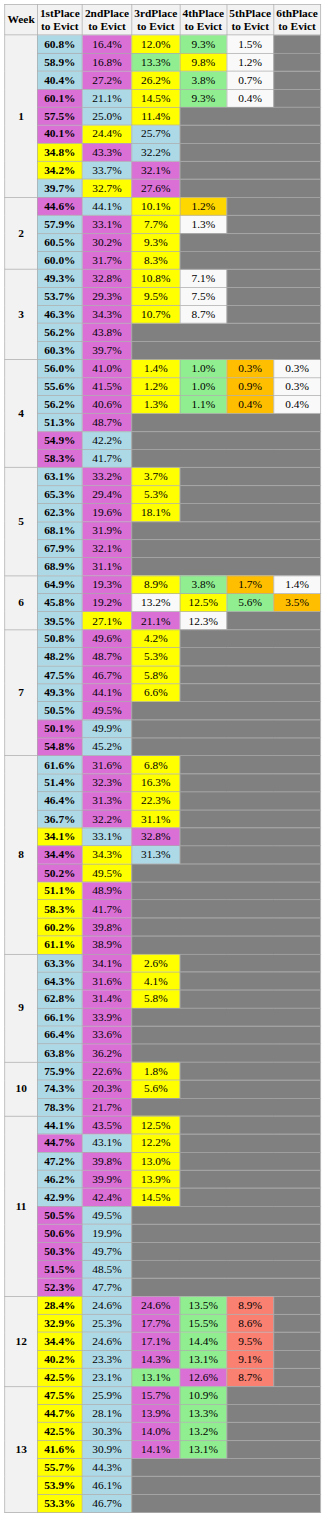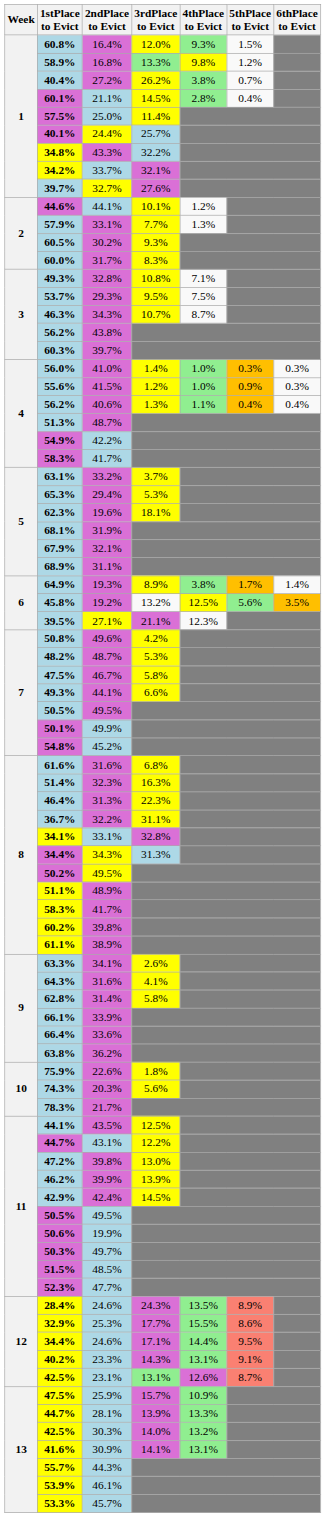 <table class="wikitable" style="margin:1em auto; text-align:center">
 <tr>
 <th>Week</th>
 <th>1stPlace<br>to Evict</th>
 <th>2ndPlace<br>to Evict</th>
 <th>3rdPlace<br>to Evict</th>
 <th>4thPlace<br>to Evict</th>
 <th>5thPlace<br>to Evict</th>
 <th>6thPlace<br>to Evict</th>
 </tr>
 <tr>
 <th rowspan=9>1</th>
 <td bgcolor="lightblue"><strong>60.8%</strong></td>
 <td bgcolor="orchid">16.4%</td>
 <td bgcolor="yellow">12.0%</td>
 <td bgcolor="lightgreen">9.3%</td>
 <td>1.5%</td>
 <td bgcolor="grey"></td>
 </tr>
 <tr>
 <td bgcolor="lightblue"><strong>58.9%</strong></td>
 <td bgcolor="orchid">16.8%</td>
 <td bgcolor="lightgreen">13.3%</td>
 <td bgcolor="yellow">9.8%</td>
 <td>1.2%</td>
 <td bgcolor="grey"></td>
 </tr>
 <tr>
 <td bgcolor="lightblue"><strong>40.4%</strong></td>
 <td bgcolor="orchid">27.2%</td>
 <td bgcolor="yellow">26.2%</td>
 <td bgcolor="lightgreen">3.8%</td>
 <td>0.7%</td>
 <td bgcolor="grey"></td>
 </tr>
 <tr>
 <td bgcolor="orchid"><strong>60.1%</strong></td>
 <td bgcolor="lightblue">21.1%</td>
 <td bgcolor="yellow">14.5%</td>
-<td bgcolor="lightgreen">9.3%</td>
+<td bgcolor="lightgreen">2.8%</td>
 <td>0.4%</td>
 <td bgcolor="grey"></td>
 </tr>
 <tr>
 <td bgcolor="orchid"><strong>57.5%</strong></td>
 <td bgcolor="lightblue">25.0%</td>
 <td bgcolor="yellow">11.4%</td>
 <td bgcolor="grey" colspan=3></td>
 </tr>
 <tr>
 <td bgcolor="orchid"><strong>40.1%</strong></td>
 <td bgcolor="yellow">24.4%</td>
 <td bgcolor="lightblue">25.7%</td>
 <td bgcolor="grey" colspan=3></td>
 </tr>
 <tr>
 <td bgcolor="yellow"><strong>34.8%</strong></td>
 <td bgcolor="orchid">43.3%</td>
 <td bgcolor="lightblue">32.2%</td>
 <td bgcolor="grey" colspan=3></td>
 </tr>
 <tr>
 <td bgcolor="yellow"><strong>34.2%</strong></td>
 <td bgcolor="lightblue">33.7%</td>
 <td bgcolor="orchid">32.1%</td>
 <td bgcolor="grey" colspan=3></td>
 </tr>
 <tr>
 <td bgcolor="lightblue"><strong>39.7%</strong></td>
 <td bgcolor="yellow">32.7%</td>
 <td bgcolor="orchid">27.6%</td>
 <td bgcolor="grey" colspan=3></td>
 </tr>
 <tr>
 <th rowspan=4>2</th>
 <td bgcolor="orchid"><strong>44.6%</strong></td>
 <td bgcolor="lightblue">44.1%</td>
 <td bgcolor="yellow">10.1%</td>
-<td style="background: gold;">1.2%</td>
+<td>1.2%</td>
 <td bgcolor="grey" colspan=2></td>
 </tr>
 <tr>
 <td bgcolor="lightblue"><strong>57.9%</strong></td>
 <td bgcolor="orchid">33.1%</td>
 <td bgcolor="yellow">7.7%</td>
 <td>1.3%</td>
 <td bgcolor="grey" colspan=2></td>
 </tr>
 <tr>
 <td bgcolor="lightblue"><strong>60.5%</strong></td>
 <td bgcolor="orchid">30.2%</td>
 <td bgcolor="yellow">9.3%</td>
 <td bgcolor="grey" colspan=3></td>
 </tr>
 <tr>
 <td bgcolor="lightblue"><strong>60.0%</strong></td>
 <td bgcolor="orchid">31.7%</td>
 <td bgcolor="yellow">8.3%</td>
 <td bgcolor="grey" colspan=3></td>
 </tr>
 <tr>
 <th rowspan=5>3</th>
 <td bgcolor="lightblue"><strong>49.3%</strong></td>
 <td bgcolor="orchid">32.8%</td>
 <td bgcolor="yellow">10.8%</td>
 <td>7.1%</td>
 <td bgcolor="grey" colspan=2></td>
 </tr>
 <tr>
 <td bgcolor="lightblue"><strong>53.7%</strong></td>
 <td bgcolor="orchid">29.3%</td>
 <td bgcolor="yellow">9.5%</td>
 <td>7.5%</td>
 <td bgcolor="grey" colspan=2></td>
 </tr>
 <tr>
 <td bgcolor="lightblue"><strong>46.3%</strong></td>
 <td bgcolor="orchid">34.3%</td>
 <td bgcolor="yellow">10.7%</td>
 <td>8.7%</td>
 <td bgcolor="grey" colspan=2></td>
 </tr>
 <tr>
 <td bgcolor="lightblue"><strong>56.2%</strong></td>
 <td bgcolor="orchid">43.8%</td>
 <td bgcolor="grey" colspan=4></td>
 </tr>
 <tr>
 <td bgcolor="lightblue"><strong>60.3%</strong></td>
 <td bgcolor="orchid">39.7%</td>
 <td bgcolor="grey" colspan=4></td>
 </tr>
 <tr>
 <th rowspan=6>4</th>
 <td bgcolor="lightblue"><strong>56.0%</strong></td>
 <td bgcolor="orchid">41.0%</td>
 <td bgcolor="yellow">1.4%</td>
 <td bgcolor="lightgreen">1.0%</td>
 <td bgcolor="FFBF00">0.3%</td>
 <td>0.3%</td>
 </tr>
 <tr>
 <td bgcolor="lightblue"><strong>55.6%</strong></td>
 <td bgcolor="orchid">41.5%</td>
 <td bgcolor="yellow">1.2%</td>
 <td bgcolor="lightgreen">1.0%</td>
 <td bgcolor="FFBF00">0.9%</td>
 <td>0.3%</td>
 </tr>
 <tr>
 <td bgcolor="lightblue"><strong>56.2%</strong></td>
 <td bgcolor="orchid">40.6%</td>
 <td bgcolor="yellow">1.3%</td>
 <td bgcolor="lightgreen">1.1%</td>
 <td bgcolor="FFBF00">0.4%</td>
 <td>0.4%</td>
 </tr>
 <tr>
 <td bgcolor="lightblue"><strong>51.3%</strong></td>
 <td bgcolor="orchid">48.7%</td>
 <td bgcolor="grey" colspan=4></td>
 </tr>
 <tr>
 <td bgcolor="orchid"><strong>54.9%</strong></td>
 <td bgcolor="lightblue">42.2%</td>
 <td bgcolor="grey" colspan=4></td>
 </tr>
 <tr>
 <td bgcolor="orchid"><strong>58.3%</strong></td>
 <td bgcolor="lightblue">41.7%</td>
 <td bgcolor="grey" colspan=4></td>
 </tr>
 <tr>
 <th rowspan=6>5</th>
 <td bgcolor="lightblue"><strong>63.1%</strong></td>
 <td bgcolor="orchid">33.2%</td>
 <td bgcolor="yellow">3.7%</td>
 <td bgcolor="grey" colspan=3></td>
 </tr>
 <tr>
 <td bgcolor="lightblue"><strong>65.3%</strong></td>
 <td bgcolor="orchid">29.4%</td>
 <td bgcolor="yellow">5.3%</td>
 <td bgcolor="grey" colspan=3></td>
 </tr>
 <tr>
 <td bgcolor="lightblue"><strong>62.3%</strong></td>
 <td bgcolor="orchid">19.6%</td>
 <td bgcolor="yellow">18.1%</td>
 <td bgcolor="grey" colspan=3></td>
 </tr>
 <tr>
 <td bgcolor="lightblue"><strong>68.1%</strong></td>
 <td bgcolor="orchid">31.9%</td>
 <td bgcolor="grey" colspan=4></td>
 </tr>
 <tr>
 <td bgcolor="lightblue"><strong>67.9%</strong></td>
 <td bgcolor="orchid">32.1%</td>
 <td bgcolor="grey" colspan=4></td>
 </tr>
 <tr>
 <td bgcolor="lightblue"><strong>68.9%</strong></td>
 <td bgcolor="orchid">31.1%</td>
 <td bgcolor="grey" colspan=4></td>
 </tr>
 <tr>
 <th rowspan=3>6</th>
 <td bgcolor="lightblue"><strong>64.9%</strong></td>
 <td bgcolor="orchid">19.3%</td>
 <td bgcolor="yellow">8.9%</td>
 <td bgcolor="lightgreen">3.8%</td>
 <td bgcolor="FFBF00">1.7%</td>
 <td>1.4%</td>
 </tr>
 <tr>
 <td bgcolor="lightblue"><strong>45.8%</strong></td>
 <td bgcolor="orchid">19.2%</td>
 <td>13.2%</td>
 <td bgcolor="yellow">12.5%</td>
 <td bgcolor="lightgreen">5.6%</td>
 <td bgcolor="FFBF00">3.5%</td>
 </tr>
 <tr>
 <td bgcolor="lightblue"><strong>39.5%</strong></td>
 <td bgcolor="yellow">27.1%</td>
 <td bgcolor="orchid">21.1%</td>
 <td>12.3%</td>
 <td colspan="2" bgcolor="grey"></td>
 </tr>
 <tr>
 <th rowspan=7>7</th>
 <td bgcolor="lightblue"><strong>50.8%</strong></td>
 <td bgcolor="orchid">49.6%</td>
 <td bgcolor="yellow">4.2%</td>
 <td bgcolor="grey" colspan=3></td>
 </tr>
 <tr>
 <td bgcolor="lightblue"><strong>48.2%</strong></td>
 <td bgcolor="orchid">48.7%</td>
 <td bgcolor="yellow">5.3%</td>
 <td bgcolor="grey" colspan=3></td>
 </tr>
 <tr>
 <td bgcolor="lightblue"><strong>47.5%</strong></td>
 <td bgcolor="orchid">46.7%</td>
 <td bgcolor="yellow">5.8%</td>
 <td bgcolor="grey" colspan=3></td>
 </tr>
 <tr>
 <td bgcolor="lightblue"><strong>49.3%</strong></td>
 <td bgcolor="orchid">44.1%</td>
 <td bgcolor="yellow">6.6%</td>
 <td bgcolor="grey" colspan=3></td>
 </tr>
 <tr>
 <td bgcolor="lightblue"><strong>50.5%</strong></td>
 <td bgcolor="orchid">49.5%</td>
 <td bgcolor="grey" colspan=4></td>
 </tr>
 <tr>
 <td bgcolor="orchid"><strong>50.1%</strong></td>
 <td bgcolor="lightblue">49.9%</td>
 <td bgcolor="grey" colspan=4></td>
 </tr>
 <tr>
 <td bgcolor="orchid"><strong>54.8%</strong></td>
 <td bgcolor="lightblue">45.2%</td>
 <td bgcolor="grey" colspan=4></td>
 </tr>
 <tr>
 <th rowspan=11>8</th>
 <td bgcolor="lightblue"><strong>61.6%</strong></td>
 <td bgcolor="orchid">31.6%</td>
 <td bgcolor="yellow">6.8%</td>
 <td bgcolor="grey" colspan=3></td>
 </tr>
 <tr>
 <td bgcolor="lightblue"><strong>51.4%</strong></td>
 <td bgcolor="orchid">32.3%</td>
 <td bgcolor="yellow">16.3%</td>
 <td bgcolor="grey" colspan=3></td>
 </tr>
 <tr>
 <td bgcolor="lightblue"><strong>46.4%</strong></td>
 <td bgcolor="orchid">31.3%</td>
 <td bgcolor="yellow">22.3%</td>
 <td bgcolor="grey" colspan=3></td>
 </tr>
 <tr>
 <td bgcolor="lightblue"><strong>36.7%</strong></td>
 <td bgcolor="orchid">32.2%</td>
 <td bgcolor="yellow">31.1%</td>
 <td bgcolor="grey" colspan=3></td>
 </tr>
 <tr>
 <td bgcolor="yellow"><strong>34.1%</strong></td>
 <td bgcolor="lightblue">33.1%</td>
 <td bgcolor="orchid">32.8%</td>
 <td bgcolor="grey" colspan=3></td>
 </tr>
 <tr>
 <td bgcolor="orchid"><strong>34.4%</strong></td>
 <td bgcolor="yellow">34.3%</td>
 <td bgcolor="lightblue">31.3%</td>
 <td bgcolor="grey" colspan=3></td>
 </tr>
 <tr>
 <td bgcolor="orchid"><strong>50.2%</strong></td>
 <td bgcolor="yellow">49.5%</td>
 <td bgcolor="grey" colspan=4></td>
 </tr>
 <tr>
 <td bgcolor="yellow"><strong>51.1%</strong></td>
 <td bgcolor="orchid">48.9%</td>
 <td bgcolor="grey" colspan=4></td>
 </tr>
 <tr>
 <td bgcolor="yellow"><strong>58.3%</strong></td>
 <td bgcolor="orchid">41.7%</td>
 <td bgcolor="grey" colspan=4></td>
 </tr>
 <tr>
 <td bgcolor="yellow"><strong>60.2%</strong></td>
 <td bgcolor="orchid">39.8%</td>
 <td bgcolor="grey" colspan=4></td>
 </tr>
 <tr>
 <td bgcolor="yellow"><strong>61.1%</strong></td>
 <td bgcolor="orchid">38.9%</td>
 <td bgcolor="grey" colspan=4></td>
 </tr>
 <tr>
 <th rowspan=6>9</th>
 <td bgcolor="lightblue"><strong>63.3%</strong></td>
 <td bgcolor="orchid">34.1%</td>
 <td bgcolor="yellow">2.6%</td>
 <td bgcolor="grey" colspan=3></td>
 </tr>
 <tr>
 <td bgcolor="lightblue"><strong>64.3%</strong></td>
 <td bgcolor="orchid">31.6%</td>
 <td bgcolor="yellow">4.1%</td>
 <td bgcolor="grey" colspan=3></td>
 </tr>
 <tr>
 <td bgcolor="lightblue"><strong>62.8%</strong></td>
 <td bgcolor="orchid">31.4%</td>
 <td bgcolor="yellow">5.8%</td>
 <td bgcolor="grey" colspan=3></td>
 </tr>
 <tr>
 <td bgcolor="lightblue"><strong>66.1%</strong></td>
 <td bgcolor="orchid">33.9%</td>
 <td bgcolor="grey" colspan=4></td>
 </tr>
 <tr>
 <td bgcolor="lightblue"><strong>66.4%</strong></td>
 <td bgcolor="orchid">33.6%</td>
 <td bgcolor="grey" colspan=4></td>
 </tr>
 <tr>
 <td bgcolor="lightblue"><strong>63.8%</strong></td>
 <td bgcolor="orchid">36.2%</td>
 <td bgcolor="grey" colspan=4></td>
 </tr>
 <tr>
 <th rowspan=3>10</th>
 <td bgcolor="lightblue"><strong>75.9%</strong></td>
 <td bgcolor="orchid">22.6%</td>
 <td bgcolor="yellow">1.8%</td>
 <td bgcolor="grey" colspan=3></td>
 </tr>
 <tr>
 <td bgcolor="lightblue"><strong>74.3%</strong></td>
 <td bgcolor="orchid">20.3%</td>
 <td bgcolor="yellow">5.6%</td>
 <td bgcolor="grey" colspan=3></td>
 </tr>
 <tr>
 <td bgcolor="lightblue"><strong>78.3%</strong></td>
 <td bgcolor="orchid">21.7%</td>
 <td bgcolor="grey" colspan=4></td>
 </tr>
 <tr>
 <th rowspan=10>11</th>
 <td bgcolor="lightblue"><strong>44.1%</strong></td>
 <td bgcolor="orchid">43.5%</td>
 <td bgcolor="yellow">12.5%</td>
 <td bgcolor="grey" colspan=3></td>
 </tr>
 <tr>
 <td bgcolor="orchid"><strong>44.7%</strong></td>
 <td bgcolor="lightblue">43.1%</td>
 <td bgcolor="yellow">12.2%</td>
 <td bgcolor="grey" colspan=3></td>
 </tr>
 <tr>
 <td bgcolor="lightblue"><strong>47.2%</strong></td>
 <td bgcolor="orchid">39.8%</td>
 <td bgcolor="yellow">13.0%</td>
 <td bgcolor="grey" colspan=3></td>
 </tr>
 <tr>
 <td bgcolor="lightblue"><strong>46.2%</strong></td>
 <td bgcolor="orchid">39.9%</td>
 <td bgcolor="yellow">13.9%</td>
 <td bgcolor="grey" colspan=3></td>
 </tr>
 <tr>
 <td bgcolor="lightblue"><strong>42.9%</strong></td>
 <td bgcolor="orchid">42.4%</td>
 <td bgcolor="yellow">14.5%</td>
 <td bgcolor="grey" colspan=3></td>
 </tr>
 <tr>
 <td bgcolor="orchid"><strong>50.5%</strong></td>
 <td bgcolor="lightblue">49.5%</td>
 <td bgcolor="grey" colspan=4></td>
 </tr>
 <tr>
 <td bgcolor="orchid"><strong>50.6%</strong></td>
 <td bgcolor="lightblue">19.9%</td>
 <td bgcolor="grey" colspan=4></td>
 </tr>
 <tr>
 <td bgcolor="orchid"><strong>50.3%</strong></td>
 <td bgcolor="lightblue">49.7%</td>
 <td bgcolor="grey" colspan=4></td>
 </tr>
 <tr>
 <td bgcolor="orchid"><strong>51.5%</strong></td>
 <td bgcolor="lightblue">48.5%</td>
 <td bgcolor="grey" colspan=4></td>
 </tr>
 <tr>
 <td bgcolor="orchid"><strong>52.3%</strong></td>
 <td bgcolor="lightblue">47.7%</td>
 <td bgcolor="grey" colspan=4></td>
 </tr>
 <tr>
 <th rowspan=5>12</th>
 <td bgcolor="yellow"><strong>28.4%</strong></td>
 <td bgcolor="lightblue">24.6%</td>
-<td bgcolor="orchid">24.6%</td>
+<td bgcolor="orchid">24.3%</td>
 <td bgcolor="lightgreen">13.5%</td>
 <td bgcolor="#fa8072">8.9%</td>
 <td bgcolor="grey"></td>
 </tr>
 <tr>
 <td bgcolor="yellow"><strong>32.9%</strong></td>
 <td bgcolor="lightblue">25.3%</td>
 <td bgcolor="orchid">17.7%</td>
 <td bgcolor="lightgreen">15.5%</td>
 <td bgcolor="#fa8072">8.6%</td>
 <td bgcolor="grey"></td>
 </tr>
 <tr>
 <td bgcolor="yellow"><strong>34.4%</strong></td>
 <td bgcolor="lightblue">24.6%</td>
 <td bgcolor="orchid">17.1%</td>
 <td bgcolor="lightgreen">14.4%</td>
 <td bgcolor="#fa8072">9.5%</td>
 <td bgcolor="grey"></td>
 </tr>
 <tr>
 <td bgcolor="yellow"><strong>40.2%</strong></td>
 <td bgcolor="lightblue">23.3%</td>
 <td bgcolor="orchid">14.3%</td>
 <td bgcolor="lightgreen">13.1%</td>
 <td bgcolor="#fa8072">9.1%</td>
 <td bgcolor="grey"></td>
 </tr>
 <tr>
 <td bgcolor="yellow"><strong>42.5%</strong></td>
 <td bgcolor="lightblue">23.1%</td>
 <td bgcolor="lightgreen">13.1%</td>
 <td bgcolor="orchid">12.6%</td>
 <td bgcolor="#fa8072">8.7%</td>
 <td bgcolor="grey"></td>
 </tr>
 <tr>
 <th rowspan=7>13</th>
 <td bgcolor="yellow"><strong>47.5%</strong></td>
 <td bgcolor="lightblue">25.9%</td>
 <td bgcolor="orchid">15.7%</td>
 <td bgcolor="lightgreen">10.9%</td>
 <td bgcolor="grey" colspan=2></td>
 </tr>
 <tr>
 <td bgcolor="yellow"><strong>44.7%</strong></td>
 <td bgcolor="lightblue">28.1%</td>
 <td bgcolor="orchid">13.9%</td>
 <td bgcolor="lightgreen">13.3%</td>
 <td bgcolor="grey" colspan=2></td>
 </tr>
 <tr>
 <td bgcolor="yellow"><strong>42.5%</strong></td>
 <td bgcolor="lightblue">30.3%</td>
 <td bgcolor="orchid">14.0%</td>
 <td bgcolor="lightgreen">13.2%</td>
 <td bgcolor="grey" colspan=2></td>
 </tr>
 <tr>
 <td bgcolor="yellow"><strong>41.6%</strong></td>
 <td bgcolor="lightblue">30.9%</td>
 <td bgcolor="orchid">14.1%</td>
 <td bgcolor="lightgreen">13.1%</td>
 <td bgcolor="grey" colspan=2></td>
 </tr>
 <tr>
 <td bgcolor="yellow"><strong>55.7%</strong></td>
 <td bgcolor="lightblue">44.3%</td>
 <td bgcolor="grey" colspan=4></td>
 </tr>
 <tr>
 <td bgcolor="yellow"><strong>53.9%</strong></td>
 <td bgcolor="lightblue">46.1%</td>
 <td bgcolor="grey" colspan=4></td>
 </tr>
 <tr>
 <td bgcolor="yellow"><strong>53.3%</strong></td>
-<td bgcolor="lightblue">46.7%</td>
+<td bgcolor="lightblue">45.7%</td>
 <td bgcolor="grey" colspan=4></td>
 </tr>
 </table>
